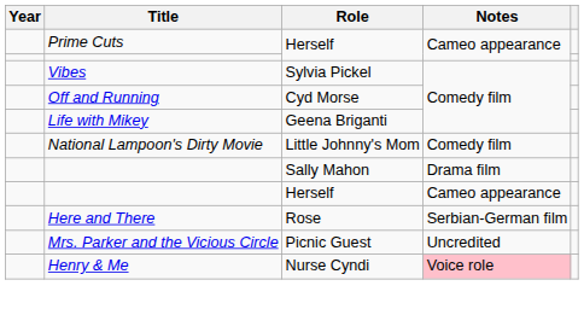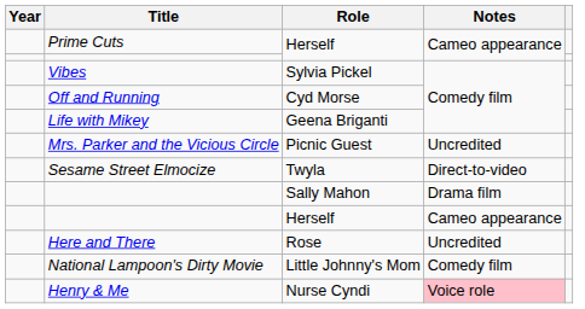 <table class="wikitable sortable">
 <tr>
 <th scope="col">Year</th>
 <th scope="col">Title</th>
 <th scope="col">Role</th>
 <th scope="col" class="unsortable">Notes</th>
 <th scope="col" class="unsortable"></th>
 </tr>
 <tr>
 <td></td>
 <td><em>Prime Cuts</em></td>
 <td rowspan="2">Herself</td>
 <td rowspan="2">Cameo appearance</td>
 <td></td>
 </tr>
 <tr>
 <td></td>
 <td><em></em></td>
 <td></td>
 </tr>
 <tr>
 <td></td>
 <td><em><a href='#'>Vibes</a></em></td>
 <td>Sylvia Pickel</td>
 <td rowspan="3">Comedy film</td>
 <td></td>
 </tr>
 <tr>
 <td></td>
 <td><em><a href='#'>Off and Running</a></em></td>
 <td>Cyd Morse</td>
 <td></td>
 </tr>
 <tr>
 <td></td>
 <td><em><a href='#'>Life with Mikey</a></em></td>
 <td>Geena Briganti</td>
 <td></td>
 </tr>
 <tr>
 <td></td>
-<td><em>National Lampoon's Dirty Movie</em></td>
-<td>Little Johnny's Mom</td>
-<td>Comedy film</td>
+<td><em><a href='#'>Mrs. Parker and the Vicious Circle</a></em></td>
+<td>Picnic Guest</td>
+<td>Uncredited</td>
+<td></td>
+</tr>
+<tr>
+<td></td>
+<td><em>Sesame Street Elmocize</em></td>
+<td>Twyla</td>
+<td>Direct-to-video</td>
 <td></td>
 </tr>
 <tr>
 <td></td>
 <td><em></em></td>
 <td>Sally Mahon</td>
 <td>Drama film</td>
 <td></td>
 </tr>
 <tr>
 <td></td>
 <td><em></em></td>
 <td>Herself</td>
 <td>Cameo appearance</td>
 <td></td>
 </tr>
 <tr>
 <td></td>
 <td><em><a href='#'>Here and There</a></em></td>
 <td>Rose</td>
-<td>Serbian-German film</td>
+<td>Uncredited</td>
 <td></td>
 </tr>
 <tr>
 <td></td>
-<td><em><a href='#'>Mrs. Parker and the Vicious Circle</a></em></td>
-<td>Picnic Guest</td>
-<td>Uncredited</td>
+<td><em>National Lampoon's Dirty Movie</em></td>
+<td>Little Johnny's Mom</td>
+<td>Comedy film</td>
 <td></td>
 </tr>
 <tr>
 <td></td>
 <td><em><a href='#'>Henry & Me</a></em></td>
 <td>Nurse Cyndi</td>
 <td style="background: pink;">Voice role</td>
 <td></td>
 </tr>
 </table>
